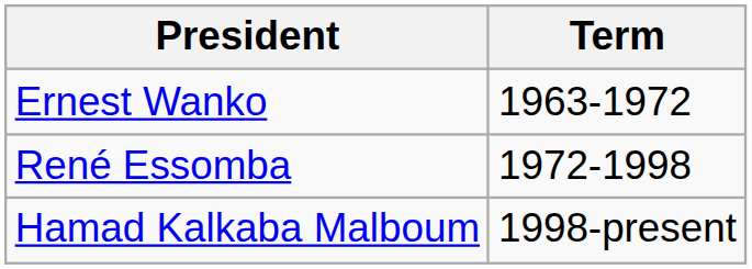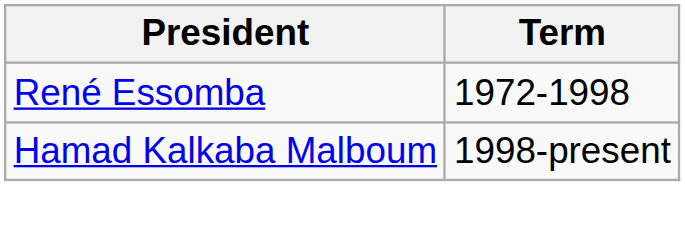 <table class="wikitable">
 <tr>
 <th>President</th>
 <th>Term</th>
-</tr>
-<tr>
-<td><a href='#'>Ernest Wanko</a></td>
-<td>1963-1972</td>
 </tr>
 <tr>
 <td><a href='#'>René Essomba</a></td>
 <td>1972-1998</td>
 </tr>
 <tr>
 <td><a href='#'>Hamad Kalkaba Malboum</a></td>
 <td>1998-present</td>
 </tr>
 </table>
